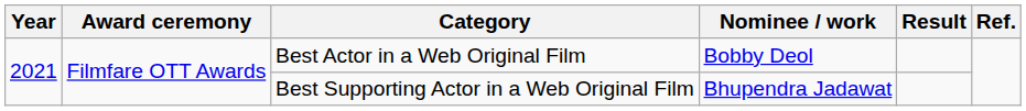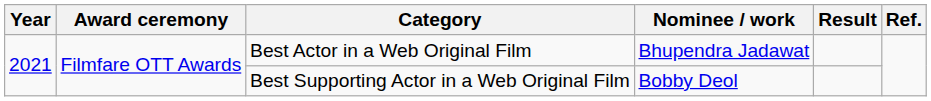 <table class="wikitable">
 <tr>
 <th>Year</th>
 <th>Award ceremony</th>
 <th>Category</th>
 <th>Nominee / work</th>
 <th>Result</th>
 <th>Ref.</th>
 </tr>
 <tr>
 <td rowspan="2"><a href='#'>2021</a></td>
 <td rowspan="2"><a href='#'>Filmfare OTT Awards</a></td>
 <td>Best Actor in a Web Original Film</td>
-<td><a href='#'>Bobby Deol</a></td>
+<td><a href='#'>Bhupendra Jadawat</a></td>
 <td></td>
 <td rowspan="2"></td>
 </tr>
 <tr>
 <td>Best Supporting Actor in a Web Original Film</td>
-<td><a href='#'>Bhupendra Jadawat</a></td>
+<td><a href='#'>Bobby Deol</a></td>
 <td></td>
 </tr>
 </table>
